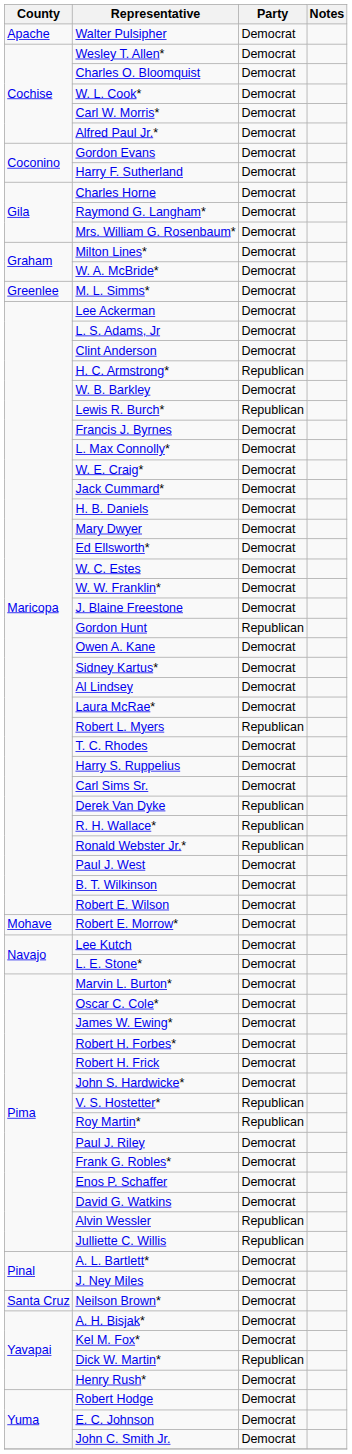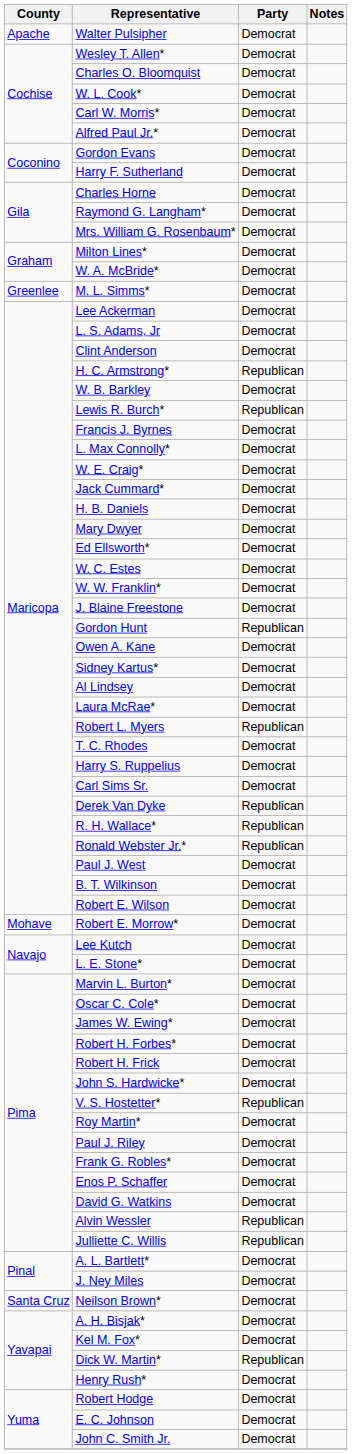 <table class="wikitable">
 <tr>
 <th>County</th>
 <th>Representative</th>
 <th>Party</th>
 <th>Notes</th>
 </tr>
 <tr>
 <td><a href='#'>Apache</a></td>
 <td><a href='#'>Walter Pulsipher</a></td>
 <td>Democrat</td>
 <td></td>
 </tr>
 <tr>
 <td rowspan="5"><a href='#'>Cochise</a></td>
 <td><a href='#'>Wesley T. Allen</a>*</td>
 <td>Democrat</td>
 <td></td>
 </tr>
 <tr>
 <td><a href='#'>Charles O. Bloomquist</a></td>
 <td>Democrat</td>
 <td></td>
 </tr>
 <tr>
 <td><a href='#'>W. L. Cook</a>*</td>
 <td>Democrat</td>
 <td></td>
 </tr>
 <tr>
 <td><a href='#'>Carl W. Morris</a>*</td>
 <td>Democrat</td>
 <td></td>
 </tr>
 <tr>
 <td><a href='#'>Alfred Paul Jr.</a>*</td>
 <td>Democrat</td>
 <td></td>
 </tr>
 <tr>
 <td rowspan="2"><a href='#'>Coconino</a></td>
 <td><a href='#'>Gordon Evans</a></td>
 <td>Democrat</td>
 <td></td>
 </tr>
 <tr>
 <td><a href='#'>Harry F. Sutherland</a></td>
 <td>Democrat</td>
 <td></td>
 </tr>
 <tr>
 <td rowspan="3"><a href='#'>Gila</a></td>
 <td><a href='#'>Charles Horne</a></td>
 <td>Democrat</td>
 <td></td>
 </tr>
 <tr>
 <td><a href='#'>Raymond G. Langham</a>*</td>
 <td>Democrat</td>
 <td></td>
 </tr>
 <tr>
 <td><a href='#'>Mrs. William G. Rosenbaum</a>*</td>
 <td>Democrat</td>
 <td></td>
 </tr>
 <tr>
 <td rowspan="2"><a href='#'>Graham</a></td>
 <td><a href='#'>Milton Lines</a>*</td>
 <td>Democrat</td>
 <td></td>
 </tr>
 <tr>
 <td><a href='#'>W. A. McBride</a>*</td>
 <td>Democrat</td>
 <td></td>
 </tr>
 <tr>
 <td><a href='#'>Greenlee</a></td>
 <td><a href='#'>M. L. Simms</a>*</td>
 <td>Democrat</td>
 <td></td>
 </tr>
 <tr>
 <td rowspan="31"><a href='#'>Maricopa</a></td>
 <td><a href='#'>Lee Ackerman</a></td>
 <td>Democrat</td>
 <td></td>
 </tr>
 <tr>
 <td><a href='#'>L. S. Adams, Jr</a></td>
 <td>Democrat</td>
 <td></td>
 </tr>
 <tr>
 <td><a href='#'>Clint Anderson</a></td>
 <td>Democrat</td>
 <td></td>
 </tr>
 <tr>
 <td><a href='#'>H. C. Armstrong</a>*</td>
 <td>Republican</td>
 <td></td>
 </tr>
 <tr>
 <td><a href='#'>W. B. Barkley</a></td>
 <td>Democrat</td>
 <td></td>
 </tr>
 <tr>
 <td><a href='#'>Lewis R. Burch</a>*</td>
 <td>Republican</td>
 <td></td>
 </tr>
 <tr>
 <td><a href='#'>Francis J. Byrnes</a></td>
 <td>Democrat</td>
 <td></td>
 </tr>
 <tr>
 <td><a href='#'>L. Max Connolly</a>*</td>
 <td>Democrat</td>
 <td></td>
 </tr>
 <tr>
 <td><a href='#'>W. E. Craig</a>*</td>
 <td>Democrat</td>
 <td></td>
 </tr>
 <tr>
 <td><a href='#'>Jack Cummard</a>*</td>
 <td>Democrat</td>
 <td></td>
 </tr>
 <tr>
 <td><a href='#'>H. B. Daniels</a></td>
 <td>Democrat</td>
 <td></td>
 </tr>
 <tr>
 <td><a href='#'>Mary Dwyer</a></td>
 <td>Democrat</td>
 <td></td>
 </tr>
 <tr>
 <td><a href='#'>Ed Ellsworth</a>*</td>
 <td>Democrat</td>
 <td></td>
 </tr>
 <tr>
 <td><a href='#'>W. C. Estes</a></td>
 <td>Democrat</td>
 <td></td>
 </tr>
 <tr>
 <td><a href='#'>W. W. Franklin</a>*</td>
 <td>Democrat</td>
 <td></td>
 </tr>
 <tr>
 <td><a href='#'>J. Blaine Freestone</a></td>
 <td>Democrat</td>
 <td></td>
 </tr>
 <tr>
 <td><a href='#'>Gordon Hunt</a></td>
 <td>Republican</td>
 <td></td>
 </tr>
 <tr>
 <td><a href='#'>Owen A. Kane</a></td>
 <td>Democrat</td>
 <td></td>
 </tr>
 <tr>
 <td><a href='#'>Sidney Kartus</a>*</td>
 <td>Democrat</td>
 <td></td>
 </tr>
 <tr>
 <td><a href='#'>Al Lindsey</a></td>
 <td>Democrat</td>
 <td></td>
 </tr>
 <tr>
 <td><a href='#'>Laura McRae</a>*</td>
 <td>Democrat</td>
 <td></td>
 </tr>
 <tr>
 <td><a href='#'>Robert L. Myers</a></td>
 <td>Republican</td>
 <td></td>
 </tr>
 <tr>
 <td><a href='#'>T. C. Rhodes</a></td>
 <td>Democrat</td>
 <td></td>
 </tr>
 <tr>
 <td><a href='#'>Harry S. Ruppelius</a></td>
 <td>Democrat</td>
 <td></td>
 </tr>
 <tr>
 <td><a href='#'>Carl Sims Sr.</a></td>
 <td>Democrat</td>
 <td></td>
 </tr>
 <tr>
 <td><a href='#'>Derek Van Dyke</a></td>
 <td>Republican</td>
 <td></td>
 </tr>
 <tr>
 <td><a href='#'>R. H. Wallace</a>*</td>
 <td>Republican</td>
 <td></td>
 </tr>
 <tr>
 <td><a href='#'>Ronald Webster Jr.</a>*</td>
 <td>Republican</td>
 <td></td>
 </tr>
 <tr>
 <td><a href='#'>Paul J. West</a></td>
 <td>Democrat</td>
 <td></td>
 </tr>
 <tr>
 <td><a href='#'>B. T. Wilkinson</a></td>
 <td>Democrat</td>
 <td></td>
 </tr>
 <tr>
 <td><a href='#'>Robert E. Wilson</a></td>
 <td>Democrat</td>
 <td></td>
 </tr>
 <tr>
 <td><a href='#'>Mohave</a></td>
 <td><a href='#'>Robert E. Morrow</a>*</td>
 <td>Democrat</td>
 <td></td>
 </tr>
 <tr>
 <td rowspan="2"><a href='#'>Navajo</a></td>
 <td><a href='#'>Lee Kutch</a></td>
 <td>Democrat</td>
 <td></td>
 </tr>
 <tr>
 <td><a href='#'>L. E. Stone</a>*</td>
 <td>Democrat</td>
 <td></td>
 </tr>
 <tr>
 <td rowspan="14"><a href='#'>Pima</a></td>
 <td><a href='#'>Marvin L. Burton</a>*</td>
 <td>Democrat</td>
 <td></td>
 </tr>
 <tr>
 <td><a href='#'>Oscar C. Cole</a>*</td>
 <td>Democrat</td>
 <td></td>
 </tr>
 <tr>
 <td><a href='#'>James W. Ewing</a>*</td>
 <td>Democrat</td>
 <td></td>
 </tr>
 <tr>
 <td><a href='#'>Robert H. Forbes</a>*</td>
 <td>Democrat</td>
 <td></td>
 </tr>
 <tr>
 <td><a href='#'>Robert H. Frick</a></td>
 <td>Democrat</td>
 <td></td>
 </tr>
 <tr>
 <td><a href='#'>John S. Hardwicke</a>*</td>
 <td>Democrat</td>
 <td></td>
 </tr>
 <tr>
 <td><a href='#'>V. S. Hostetter</a>*</td>
 <td>Republican</td>
 <td></td>
 </tr>
 <tr>
 <td><a href='#'>Roy Martin</a>*</td>
-<td>Republican</td>
+<td>Democrat</td>
 <td></td>
 </tr>
 <tr>
 <td><a href='#'>Paul J. Riley</a></td>
 <td>Democrat</td>
 <td></td>
 </tr>
 <tr>
 <td><a href='#'>Frank G. Robles</a>*</td>
 <td>Democrat</td>
 <td></td>
 </tr>
 <tr>
 <td><a href='#'>Enos P. Schaffer</a></td>
 <td>Democrat</td>
 <td></td>
 </tr>
 <tr>
 <td><a href='#'>David G. Watkins</a></td>
 <td>Democrat</td>
 <td></td>
 </tr>
 <tr>
 <td><a href='#'>Alvin Wessler</a></td>
 <td>Republican</td>
 <td></td>
 </tr>
 <tr>
 <td><a href='#'>Julliette C. Willis</a></td>
 <td>Republican</td>
 <td></td>
 </tr>
 <tr>
 <td rowspan="2"><a href='#'>Pinal</a></td>
 <td><a href='#'>A. L. Bartlett</a>*</td>
 <td>Democrat</td>
 <td></td>
 </tr>
 <tr>
 <td><a href='#'>J. Ney Miles</a></td>
 <td>Democrat</td>
 <td></td>
 </tr>
 <tr>
 <td><a href='#'>Santa Cruz</a></td>
 <td><a href='#'>Neilson Brown</a>*</td>
 <td>Democrat</td>
 <td></td>
 </tr>
 <tr>
 <td rowspan="4"><a href='#'>Yavapai</a></td>
 <td><a href='#'>A. H. Bisjak</a>*</td>
 <td>Democrat</td>
 <td></td>
 </tr>
 <tr>
 <td><a href='#'>Kel M. Fox</a>*</td>
 <td>Democrat</td>
 <td></td>
 </tr>
 <tr>
 <td><a href='#'>Dick W. Martin</a>*</td>
 <td>Republican</td>
 <td></td>
 </tr>
 <tr>
 <td><a href='#'>Henry Rush</a>*</td>
 <td>Democrat</td>
 <td></td>
 </tr>
 <tr>
 <td rowspan="3"><a href='#'>Yuma</a></td>
 <td><a href='#'>Robert Hodge</a></td>
 <td>Democrat</td>
 <td></td>
 </tr>
 <tr>
 <td><a href='#'>E. C. Johnson</a></td>
 <td>Democrat</td>
 <td></td>
 </tr>
 <tr>
 <td><a href='#'>John C. Smith Jr.</a></td>
 <td>Democrat</td>
 <td></td>
 </tr>
 <tr>
 </tr>
 </table>
